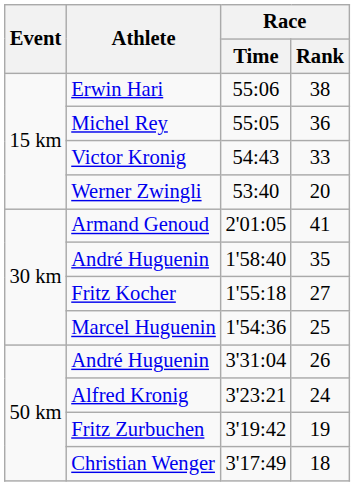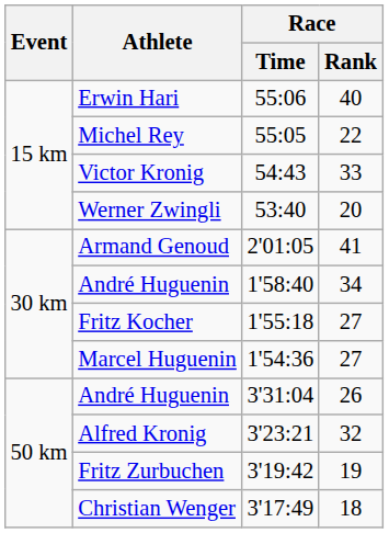 <table class="wikitable" border="1" style="font-size:90%">
 <tr>
 <th rowspan=2>Event</th>
 <th rowspan=2>Athlete</th>
 <th colspan=2>Race</th>
 </tr>
 <tr>
 <th>Time</th>
 <th>Rank</th>
 </tr>
 <tr>
 <td rowspan=4>15 km</td>
 <td><a href='#'>Erwin Hari</a></td>
 <td align=center>55:06</td>
-<td align=center>38</td>
+<td align=center>40</td>
 </tr>
 <tr>
 <td><a href='#'>Michel Rey</a></td>
 <td align=center>55:05</td>
-<td align=center>36</td>
+<td align=center>22</td>
 </tr>
 <tr>
 <td><a href='#'>Victor Kronig</a></td>
 <td align=center>54:43</td>
 <td align=center>33</td>
 </tr>
 <tr>
 <td><a href='#'>Werner Zwingli</a></td>
 <td align=center>53:40</td>
 <td align=center>20</td>
 </tr>
 <tr>
 <td rowspan=4>30 km</td>
 <td><a href='#'>Armand Genoud</a></td>
 <td align=center>2'01:05</td>
 <td align=center>41</td>
 </tr>
 <tr>
 <td><a href='#'>André Huguenin</a></td>
 <td align=center>1'58:40</td>
-<td align=center>35</td>
+<td align=center>34</td>
 </tr>
 <tr>
 <td><a href='#'>Fritz Kocher</a></td>
 <td align=center>1'55:18</td>
 <td align=center>27</td>
 </tr>
 <tr>
 <td><a href='#'>Marcel Huguenin</a></td>
 <td align=center>1'54:36</td>
-<td align=center>25</td>
+<td align=center>27</td>
 </tr>
 <tr>
 <td rowspan=4>50 km</td>
 <td><a href='#'>André Huguenin</a></td>
 <td align=center>3'31:04</td>
 <td align=center>26</td>
 </tr>
 <tr>
 <td><a href='#'>Alfred Kronig</a></td>
 <td align=center>3'23:21</td>
-<td align=center>24</td>
+<td align=center>32</td>
 </tr>
 <tr>
 <td><a href='#'>Fritz Zurbuchen</a></td>
 <td align=center>3'19:42</td>
 <td align=center>19</td>
 </tr>
 <tr>
 <td><a href='#'>Christian Wenger</a></td>
 <td align=center>3'17:49</td>
 <td align=center>18</td>
 </tr>
 </table>
